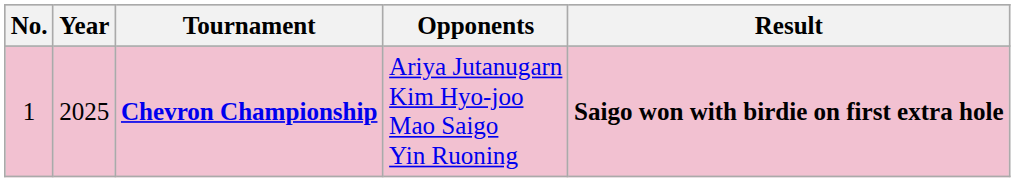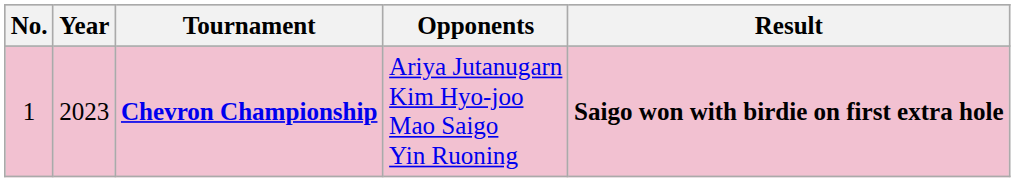 <table class="wikitable" style="font-size:95%;">
 <tr>
 <th>No.</th>
 <th>Year</th>
 <th>Tournament</th>
 <th>Opponents</th>
 <th>Result</th>
 </tr>
 <tr style="background:#F2C1D1;">
 <td align=center>1</td>
-<td align=center>2025</td>
+<td align=center>2023</td>
 <td><strong><a href='#'>Chevron Championship</a></strong></td>
 <td> <a href='#'>Ariya Jutanugarn</a><br> <a href='#'>Kim Hyo-joo</a><br> <a href='#'>Mao Saigo</a><br> <a href='#'>Yin Ruoning</a></td>
 <td><strong>Saigo won with birdie on first extra hole</strong></td>
 </tr>
 </table>
